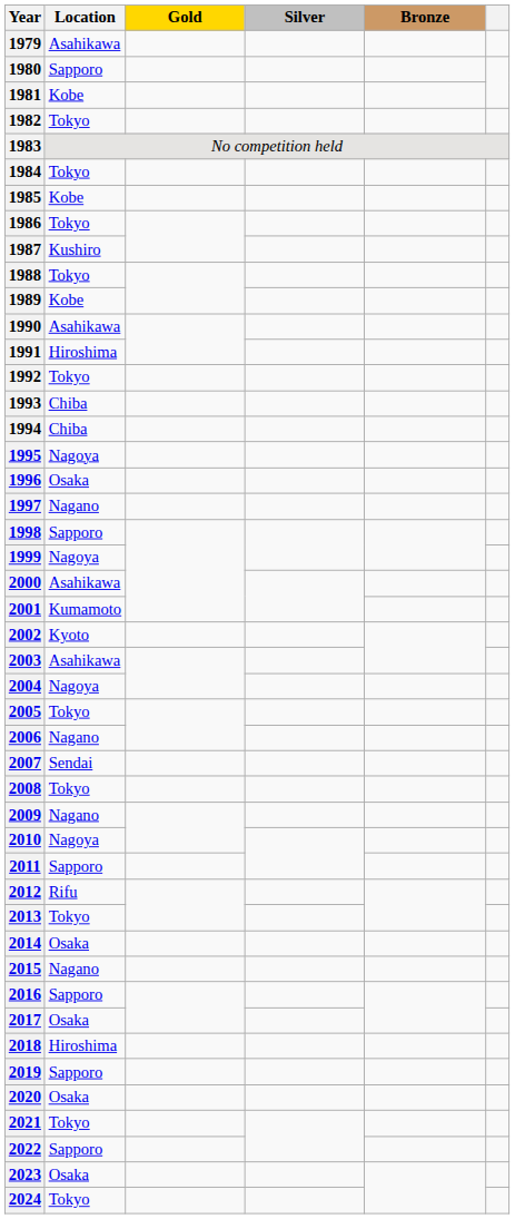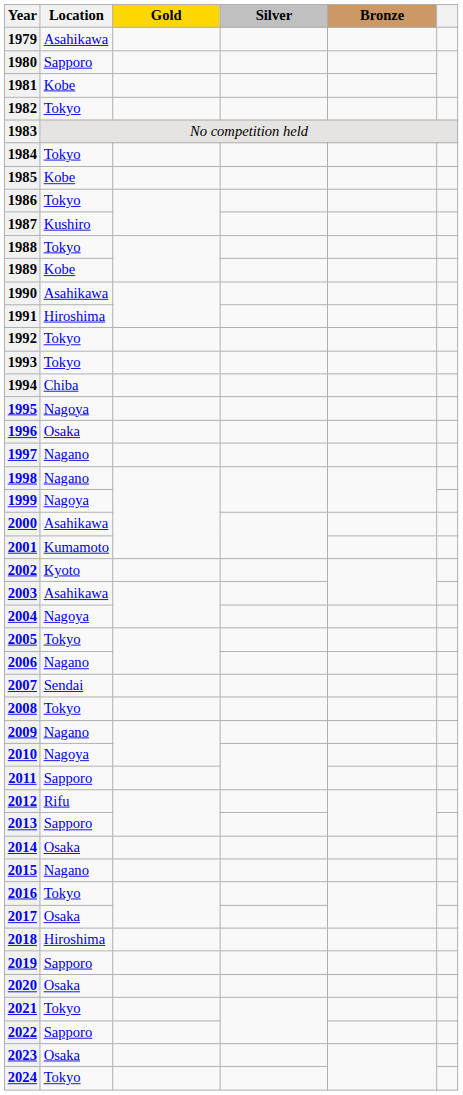 <table class="wikitable unsortable" style="text-align:left; width:80%">
 <tr>
 <th scope="col" style="text-align:center; width:5%">Year</th>
 <th scope="col" style="text-align:center; width:15%">Location</th>
 <th scope="col" style="text-align:center; width:25%; background:gold">Gold</th>
 <th scope="col" style="text-align:center; width:25%; background:silver">Silver</th>
 <th scope="col" style="text-align:center; width:25%; background:#c96">Bronze</th>
 <th scope="col" style="text-align:center; width:5%"></th>
 </tr>
 <tr>
 <th scope="row">1979</th>
 <td><a href='#'>Asahikawa</a></td>
 <td></td>
 <td></td>
 <td></td>
 <td></td>
 </tr>
 <tr>
 <th scope="row">1980</th>
 <td><a href='#'>Sapporo</a></td>
 <td></td>
 <td></td>
 <td></td>
 <td rowspan="2"></td>
 </tr>
 <tr>
 <th scope="row">1981</th>
 <td><a href='#'>Kobe</a></td>
 <td></td>
 <td></td>
 <td></td>
 </tr>
 <tr>
 <th scope="row">1982</th>
 <td><a href='#'>Tokyo</a></td>
 <td></td>
 <td></td>
 <td></td>
 <td></td>
 </tr>
 <tr>
 <th scope="row">1983</th>
 <td colspan="5" align="center" bgcolor="e5e4e2"><em>No competition held</em></td>
 </tr>
 <tr>
 <th scope="row">1984</th>
 <td><a href='#'>Tokyo</a></td>
 <td></td>
 <td></td>
 <td></td>
 <td></td>
 </tr>
 <tr>
 <th scope="row">1985</th>
 <td><a href='#'>Kobe</a></td>
 <td></td>
 <td></td>
 <td></td>
 <td></td>
 </tr>
 <tr>
 <th scope="row">1986</th>
 <td><a href='#'>Tokyo</a></td>
 <td rowspan="2"></td>
 <td></td>
 <td></td>
 <td></td>
 </tr>
 <tr>
 <th scope="row">1987</th>
 <td><a href='#'>Kushiro</a></td>
 <td></td>
 <td></td>
 <td></td>
 </tr>
 <tr>
 <th scope="row">1988</th>
 <td><a href='#'>Tokyo</a></td>
 <td rowspan="2"></td>
 <td></td>
 <td></td>
 <td></td>
 </tr>
 <tr>
 <th scope="row">1989</th>
 <td><a href='#'>Kobe</a></td>
 <td></td>
 <td></td>
 <td></td>
 </tr>
 <tr>
 <th scope="row">1990</th>
 <td><a href='#'>Asahikawa</a></td>
 <td rowspan="2"></td>
 <td></td>
 <td></td>
 <td></td>
 </tr>
 <tr>
 <th scope="row">1991</th>
 <td><a href='#'>Hiroshima</a></td>
 <td></td>
 <td></td>
 <td></td>
 </tr>
 <tr>
 <th scope="row">1992</th>
 <td><a href='#'>Tokyo</a></td>
 <td></td>
 <td></td>
 <td></td>
 <td></td>
 </tr>
 <tr>
 <th scope="row">1993</th>
-<td><a href='#'>Chiba</a></td>
+<td><a href='#'>Tokyo</a></td>
 <td></td>
 <td></td>
 <td></td>
 <td></td>
 </tr>
 <tr>
 <th scope="row">1994</th>
 <td><a href='#'>Chiba</a></td>
 <td></td>
 <td></td>
 <td></td>
 <td></td>
 </tr>
 <tr>
 <th scope="row"><a href='#'>1995</a></th>
 <td><a href='#'>Nagoya</a></td>
 <td></td>
 <td></td>
 <td></td>
 <td></td>
 </tr>
 <tr>
 <th scope="row"><a href='#'>1996</a></th>
 <td><a href='#'>Osaka</a></td>
 <td></td>
 <td></td>
 <td></td>
 <td></td>
 </tr>
 <tr>
 <th scope="row"><a href='#'>1997</a></th>
 <td><a href='#'>Nagano</a></td>
 <td></td>
 <td></td>
 <td></td>
 <td></td>
 </tr>
 <tr>
 <th scope="row"><a href='#'>1998</a></th>
-<td><a href='#'>Sapporo</a></td>
+<td><a href='#'>Nagano</a></td>
 <td rowspan="4"></td>
 <td rowspan="2"></td>
 <td rowspan="2"></td>
 <td></td>
 </tr>
 <tr>
 <th scope="row"><a href='#'>1999</a></th>
 <td><a href='#'>Nagoya</a></td>
 <td></td>
 </tr>
 <tr>
 <th scope="row"><a href='#'>2000</a></th>
 <td><a href='#'>Asahikawa</a></td>
 <td rowspan="2"></td>
 <td></td>
 <td></td>
 </tr>
 <tr>
 <th scope="row"><a href='#'>2001</a></th>
 <td><a href='#'>Kumamoto</a></td>
 <td></td>
 <td></td>
 </tr>
 <tr>
 <th scope="row"><a href='#'>2002</a></th>
 <td><a href='#'>Kyoto</a></td>
 <td></td>
 <td></td>
 <td rowspan="2"></td>
 <td></td>
 </tr>
 <tr>
 <th scope="row"><a href='#'>2003</a></th>
 <td><a href='#'>Asahikawa</a></td>
 <td rowspan="2"></td>
 <td></td>
 <td></td>
 </tr>
 <tr>
 <th scope="row"><a href='#'>2004</a></th>
 <td><a href='#'>Nagoya</a></td>
 <td></td>
 <td></td>
 <td></td>
 </tr>
 <tr>
 <th scope="row"><a href='#'>2005</a></th>
 <td><a href='#'>Tokyo</a></td>
 <td rowspan="2"></td>
 <td></td>
 <td></td>
 <td></td>
 </tr>
 <tr>
 <th scope="row"><a href='#'>2006</a></th>
 <td><a href='#'>Nagano</a></td>
 <td></td>
 <td></td>
 <td></td>
 </tr>
 <tr>
 <th scope="row"><a href='#'>2007</a></th>
 <td><a href='#'>Sendai</a></td>
 <td></td>
 <td></td>
 <td></td>
 <td></td>
 </tr>
 <tr>
 <th scope="row"><a href='#'>2008</a></th>
 <td><a href='#'>Tokyo</a></td>
 <td></td>
 <td></td>
 <td></td>
 <td></td>
 </tr>
 <tr>
 <th scope="row"><a href='#'>2009</a></th>
 <td><a href='#'>Nagano</a></td>
 <td rowspan="2"></td>
 <td></td>
 <td></td>
 <td></td>
 </tr>
 <tr>
 <th scope="row"><a href='#'>2010</a></th>
 <td><a href='#'>Nagoya</a></td>
 <td rowspan="2"></td>
 <td></td>
 <td></td>
 </tr>
 <tr>
 <th scope="row"><a href='#'>2011</a></th>
 <td><a href='#'>Sapporo</a></td>
 <td></td>
 <td></td>
 <td></td>
 </tr>
 <tr>
 <th scope="row"><a href='#'>2012</a></th>
 <td><a href='#'>Rifu</a></td>
 <td rowspan="2"></td>
 <td></td>
 <td rowspan="2"></td>
 <td></td>
 </tr>
 <tr>
 <th scope="row"><a href='#'>2013</a></th>
-<td><a href='#'>Tokyo</a></td>
+<td><a href='#'>Sapporo</a></td>
 <td></td>
 <td></td>
 </tr>
 <tr>
 <th scope="row"><a href='#'>2014</a></th>
 <td><a href='#'>Osaka</a></td>
 <td></td>
 <td></td>
 <td></td>
 <td></td>
 </tr>
 <tr>
 <th scope="row"><a href='#'>2015</a></th>
 <td><a href='#'>Nagano</a></td>
 <td></td>
 <td></td>
 <td></td>
 <td></td>
 </tr>
 <tr>
 <th scope="row"><a href='#'>2016</a></th>
-<td><a href='#'>Sapporo</a></td>
+<td><a href='#'>Tokyo</a></td>
 <td rowspan="2"></td>
 <td></td>
 <td rowspan="2"></td>
 <td></td>
 </tr>
 <tr>
 <th scope="row"><a href='#'>2017</a></th>
 <td><a href='#'>Osaka</a></td>
 <td></td>
 <td></td>
 </tr>
 <tr>
 <th scope="row"><a href='#'>2018</a></th>
 <td><a href='#'>Hiroshima</a></td>
 <td></td>
 <td></td>
 <td></td>
 <td></td>
 </tr>
 <tr>
 <th scope="row"><a href='#'>2019</a></th>
 <td><a href='#'>Sapporo</a></td>
 <td></td>
 <td></td>
 <td></td>
 <td></td>
 </tr>
 <tr>
 <th scope="row"><a href='#'>2020</a></th>
 <td><a href='#'>Osaka</a></td>
 <td></td>
 <td></td>
 <td></td>
 <td></td>
 </tr>
 <tr>
 <th scope="row"><a href='#'>2021</a></th>
 <td><a href='#'>Tokyo</a></td>
 <td></td>
 <td rowspan="2"></td>
 <td></td>
 <td></td>
 </tr>
 <tr>
 <th scope="row"><a href='#'>2022</a></th>
 <td><a href='#'>Sapporo</a></td>
 <td></td>
 <td></td>
 <td></td>
 </tr>
 <tr>
 <th scope="row"><a href='#'>2023</a></th>
 <td><a href='#'>Osaka</a></td>
 <td></td>
 <td></td>
 <td rowspan="2"></td>
 <td></td>
 </tr>
 <tr>
 <th scope="row"><a href='#'>2024</a></th>
 <td><a href='#'>Tokyo</a></td>
 <td></td>
 <td></td>
 <td></td>
 </tr>
 </table>
